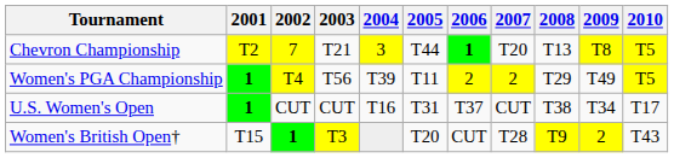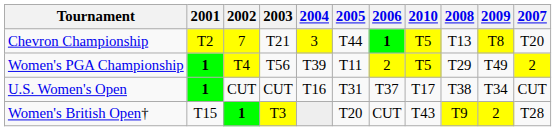 <table class="wikitable" style="font-size:95%;text-align:center;">
 <tr>
 <th>Tournament</th>
 <th>2001</th>
 <th>2002</th>
 <th>2003</th>
 <th><a href='#'>2004</a></th>
 <th><a href='#'>2005</a></th>
 <th><a href='#'>2006</a></th>
-<th><a href='#'>2007</a></th>
+<th><a href='#'>2010</a></th>
 <th><a href='#'>2008</a></th>
 <th><a href='#'>2009</a></th>
-<th><a href='#'>2010</a></th>
+<th><a href='#'>2007</a></th>
 </tr>
 <tr>
 <td align=left><a href='#'>Chevron Championship</a></td>
 <td style="background:yellow;">T2</td>
 <td style="background:yellow;">7</td>
 <td>T21</td>
 <td style="background:yellow;">3</td>
 <td>T44</td>
 <td style="background:lime;"><strong>1</strong></td>
-<td>T20</td>
+<td style="background:yellow;">T5</td>
 <td>T13</td>
 <td style="background:yellow;">T8</td>
-<td style="background:yellow;">T5</td>
+<td>T20</td>
 </tr>
 <tr>
 <td align=left><a href='#'>Women's PGA Championship</a></td>
 <td style="background:lime;"><strong>1</strong></td>
 <td style="background:yellow;">T4</td>
 <td>T56</td>
 <td>T39</td>
 <td>T11</td>
 <td style="background:yellow;">2</td>
-<td style="background:yellow;">2</td>
+<td style="background:yellow;">T5</td>
 <td>T29</td>
 <td>T49</td>
-<td style="background:yellow;">T5</td>
+<td style="background:yellow;">2</td>
 </tr>
 <tr>
 <td align=left><a href='#'>U.S. Women's Open</a></td>
 <td style="background:lime;"><strong>1</strong></td>
 <td>CUT</td>
 <td>CUT</td>
 <td>T16</td>
 <td>T31</td>
 <td>T37</td>
-<td>CUT</td>
+<td>T17</td>
 <td>T38</td>
 <td>T34</td>
-<td>T17</td>
+<td>CUT</td>
 </tr>
 <tr>
 <td align=left><a href='#'>Women's British Open</a>†</td>
 <td>T15</td>
 <td style="background:lime;"><strong>1</strong></td>
 <td style="background:yellow;">T3</td>
 <td style="background:#eeeeee;"></td>
 <td>T20</td>
 <td>CUT</td>
-<td>T28</td>
+<td>T43</td>
 <td style="background:yellow;">T9</td>
 <td style="background:yellow;">2</td>
-<td>T43</td>
+<td>T28</td>
 </tr>
 </table>
